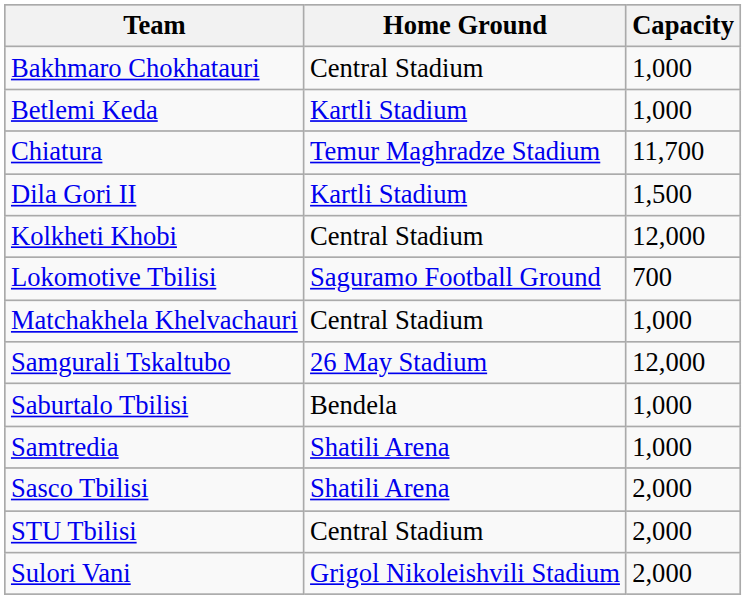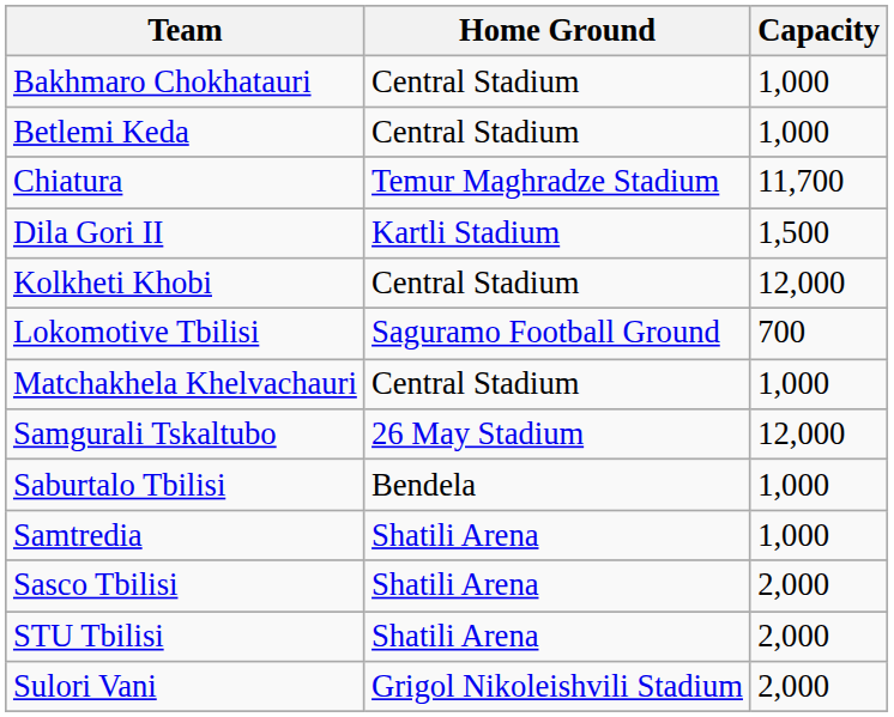 <table class="wikitable">
 <tr>
 <th>Team</th>
 <th>Home Ground</th>
 <th>Capacity</th>
 </tr>
 <tr>
 <td><a href='#'>Bakhmaro Chokhatauri</a></td>
 <td>Central Stadium</td>
 <td>1,000</td>
 </tr>
 <tr>
 <td><a href='#'>Betlemi Keda</a></td>
-<td><a href='#'>Kartli Stadium</a></td>
+<td>Central Stadium</td>
 <td>1,000</td>
 </tr>
 <tr>
 <td><a href='#'>Chiatura</a></td>
 <td><a href='#'>Temur Maghradze Stadium</a></td>
 <td>11,700</td>
 </tr>
 <tr>
 <td><a href='#'>Dila Gori II</a></td>
 <td><a href='#'>Kartli Stadium</a></td>
 <td>1,500</td>
 </tr>
 <tr>
 <td><a href='#'>Kolkheti Khobi</a></td>
 <td>Central Stadium</td>
 <td>12,000</td>
 </tr>
 <tr>
 <td><a href='#'>Lokomotive Tbilisi</a></td>
 <td><a href='#'>Saguramo Football Ground</a></td>
 <td>700</td>
 </tr>
 <tr>
 <td><a href='#'>Matchakhela Khelvachauri</a></td>
 <td>Central Stadium</td>
 <td>1,000</td>
 </tr>
 <tr>
 <td><a href='#'>Samgurali Tskaltubo</a></td>
 <td><a href='#'>26 May Stadium</a></td>
 <td>12,000</td>
 </tr>
 <tr>
 <td><a href='#'>Saburtalo Tbilisi</a></td>
 <td>Bendela</td>
 <td>1,000</td>
 </tr>
 <tr>
 <td><a href='#'>Samtredia</a></td>
 <td><a href='#'>Shatili Arena</a></td>
 <td>1,000</td>
 </tr>
 <tr>
 <td><a href='#'>Sasco Tbilisi</a></td>
 <td><a href='#'>Shatili Arena</a></td>
 <td>2,000</td>
 </tr>
 <tr>
 <td><a href='#'>STU Tbilisi</a></td>
-<td>Central Stadium</td>
+<td><a href='#'>Shatili Arena</a></td>
 <td>2,000</td>
 </tr>
 <tr>
 <td><a href='#'>Sulori Vani</a></td>
 <td><a href='#'>Grigol Nikoleishvili Stadium</a></td>
 <td>2,000</td>
 </tr>
 </table>
